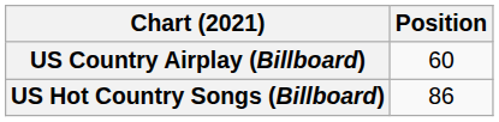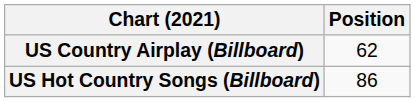 <table class="wikitable sortable plainrowheaders" style="text-align:center">
 <tr>
 <th scope="col">Chart (2021)</th>
 <th scope="col">Position</th>
 </tr>
 <tr>
 <th scope="row">US Country Airplay (<em>Billboard</em>)</th>
-<td>60</td>
+<td>62</td>
 </tr>
 <tr>
 <th scope="row">US Hot Country Songs (<em>Billboard</em>)</th>
 <td>86</td>
 </tr>
 </table>
